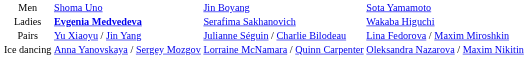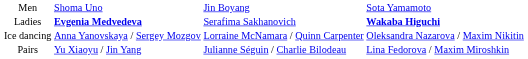 <table>
 <tr>
 <td align=center>Men</td>
 <td> <a href='#'>Shoma Uno</a></td>
 <td> <a href='#'>Jin Boyang</a></td>
 <td> <a href='#'>Sota Yamamoto</a></td>
 </tr>
 <tr>
 <td align=center>Ladies</td>
 <td><strong> <a href='#'>Evgenia Medvedeva</a></strong></td>
 <td> <a href='#'>Serafima Sakhanovich</a></td>
-<td> <a href='#'>Wakaba Higuchi</a></td>
+<td><strong> <a href='#'>Wakaba Higuchi</a></strong></td>
+</tr>
+<tr>
+<td align=center>Ice dancing</td>
+<td> <a href='#'>Anna Yanovskaya</a> / <a href='#'>Sergey Mozgov</a></td>
+<td> <a href='#'>Lorraine McNamara</a> / <a href='#'>Quinn Carpenter</a></td>
+<td> <a href='#'>Oleksandra Nazarova</a> / <a href='#'>Maxim Nikitin</a></td>
 </tr>
 <tr>
 <td align=center>Pairs</td>
 <td> <a href='#'>Yu Xiaoyu</a> / <a href='#'>Jin Yang</a></td>
 <td> <a href='#'>Julianne Séguin</a> / <a href='#'>Charlie Bilodeau</a></td>
 <td> <a href='#'>Lina Fedorova</a> / <a href='#'>Maxim Miroshkin</a></td>
 </tr>
-<tr>
-<td align=center>Ice dancing</td>
-<td> <a href='#'>Anna Yanovskaya</a> / <a href='#'>Sergey Mozgov</a></td>
-<td> <a href='#'>Lorraine McNamara</a> / <a href='#'>Quinn Carpenter</a></td>
-<td> <a href='#'>Oleksandra Nazarova</a> / <a href='#'>Maxim Nikitin</a></td>
-</tr>
 </table>
